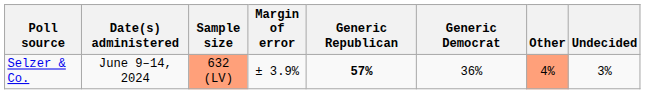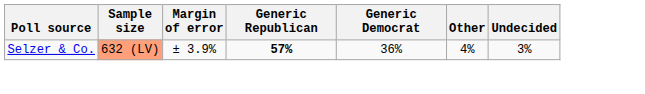 <table class="wikitable" style="font-size:90%;text-align:center;">
 <tr valign=bottom>
 <th>Poll source</th>
-<th>Date(s)<br>administered</th>
 <th>Sample<br>size</th>
 <th>Margin<br>of error</th>
 <th style="width:100px;">Generic<br>Republican</th>
 <th style="width:100px;">Generic<br>Democrat</th>
 <th>Other</th>
 <th>Undecided</th>
 </tr>
 <tr>
 <td style="text-align:left;"><a href='#'>Selzer & Co.</a></td>
-<td data-sort-value="2024-06-14">June 9–14, 2024</td>
 <td style="background: lightsalmon;">632 (LV)</td>
 <td>± 3.9%</td>
 <td><strong>57%</strong></td>
 <td>36%</td>
-<td style="background: lightsalmon;">4%</td>
+<td>4%</td>
 <td>3%</td>
 </tr>
 </table>
